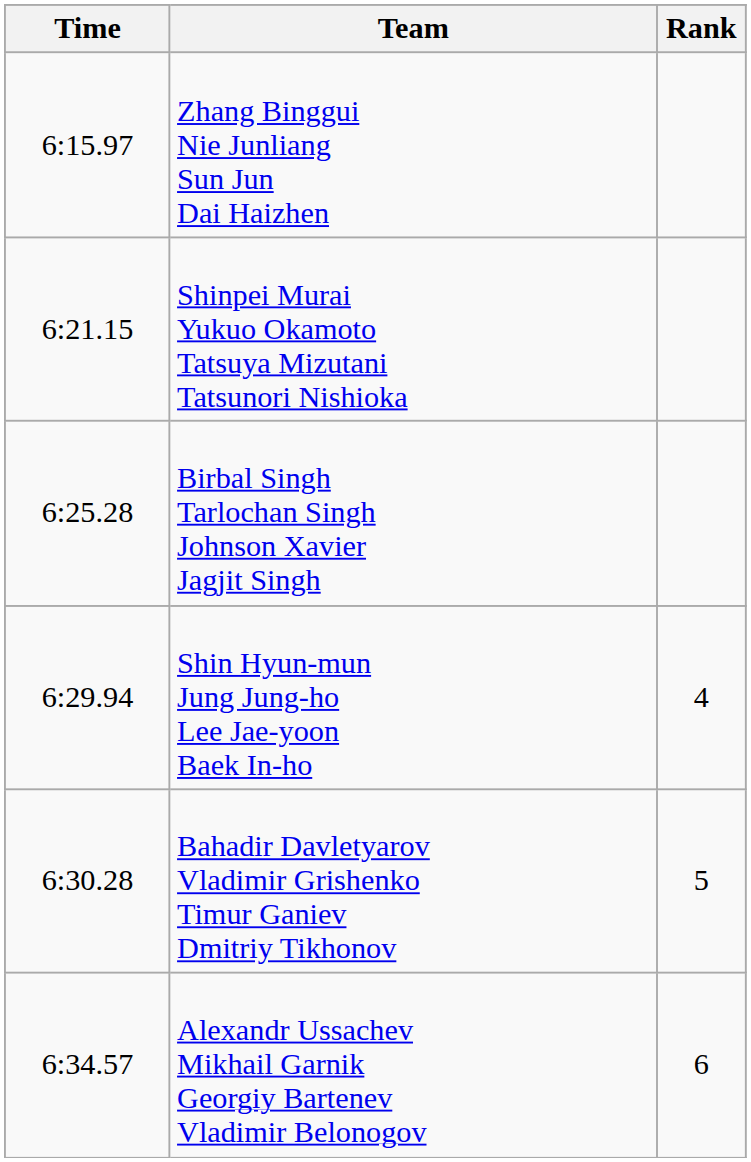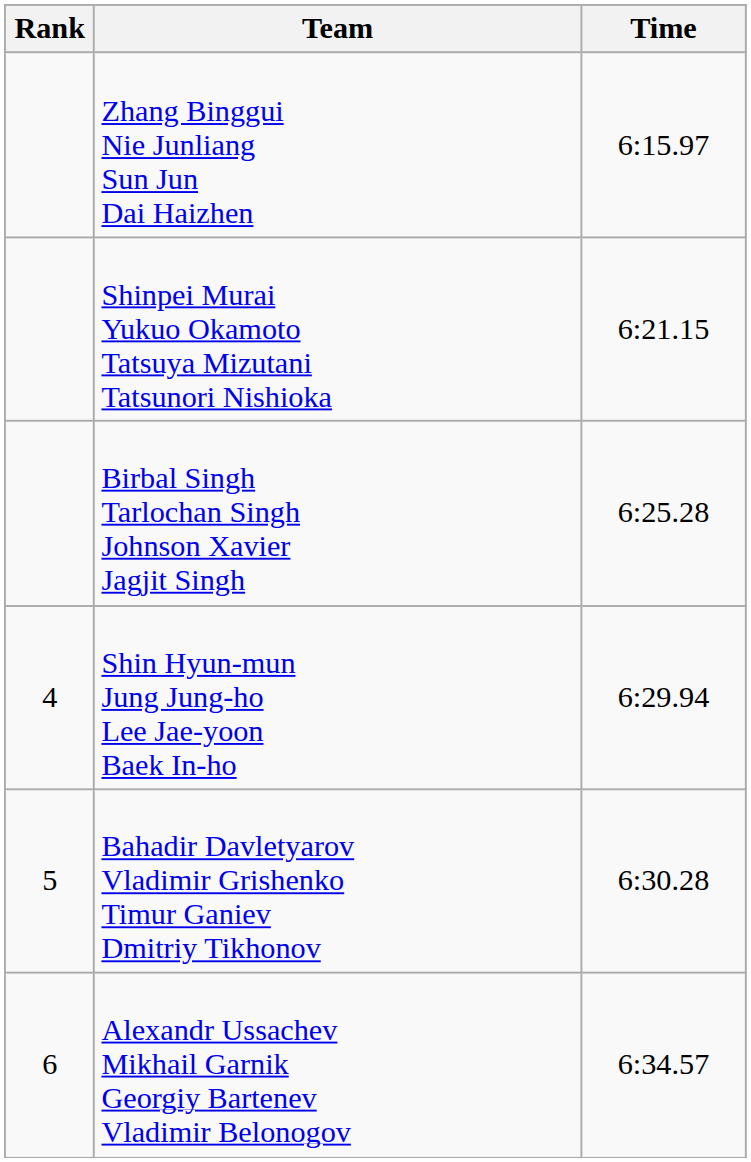 <table class=wikitable style="text-align:center">
 <tr>
+<th width=40>Rank</th>
+<th width=250>Team</th>
 <th width=80>Time</th>
-<th width=250>Team</th>
-<th width=40>Rank</th>
 </tr>
 <tr>
+<td></td>
+<td align=left><br><a href='#'>Zhang Binggui</a><br><a href='#'>Nie Junliang</a><br><a href='#'>Sun Jun</a><br><a href='#'>Dai Haizhen</a></td>
 <td>6:15.97</td>
-<td align=left><br><a href='#'>Zhang Binggui</a><br><a href='#'>Nie Junliang</a><br><a href='#'>Sun Jun</a><br><a href='#'>Dai Haizhen</a></td>
-<td></td>
 </tr>
 <tr>
+<td></td>
+<td align=left><br><a href='#'>Shinpei Murai</a><br><a href='#'>Yukuo Okamoto</a><br><a href='#'>Tatsuya Mizutani</a><br><a href='#'>Tatsunori Nishioka</a></td>
 <td>6:21.15</td>
-<td align=left><br><a href='#'>Shinpei Murai</a><br><a href='#'>Yukuo Okamoto</a><br><a href='#'>Tatsuya Mizutani</a><br><a href='#'>Tatsunori Nishioka</a></td>
-<td></td>
 </tr>
 <tr>
+<td></td>
+<td align=left><br><a href='#'>Birbal Singh</a><br><a href='#'>Tarlochan Singh</a><br><a href='#'>Johnson Xavier</a><br><a href='#'>Jagjit Singh</a></td>
 <td>6:25.28</td>
-<td align=left><br><a href='#'>Birbal Singh</a><br><a href='#'>Tarlochan Singh</a><br><a href='#'>Johnson Xavier</a><br><a href='#'>Jagjit Singh</a></td>
-<td></td>
 </tr>
 <tr>
+<td>4</td>
+<td align=left><br><a href='#'>Shin Hyun-mun</a><br><a href='#'>Jung Jung-ho</a><br><a href='#'>Lee Jae-yoon</a><br><a href='#'>Baek In-ho</a></td>
 <td>6:29.94</td>
-<td align=left><br><a href='#'>Shin Hyun-mun</a><br><a href='#'>Jung Jung-ho</a><br><a href='#'>Lee Jae-yoon</a><br><a href='#'>Baek In-ho</a></td>
-<td>4</td>
 </tr>
 <tr>
+<td>5</td>
+<td align=left><br><a href='#'>Bahadir Davletyarov</a><br><a href='#'>Vladimir Grishenko</a><br><a href='#'>Timur Ganiev</a><br><a href='#'>Dmitriy Tikhonov</a></td>
 <td>6:30.28</td>
-<td align=left><br><a href='#'>Bahadir Davletyarov</a><br><a href='#'>Vladimir Grishenko</a><br><a href='#'>Timur Ganiev</a><br><a href='#'>Dmitriy Tikhonov</a></td>
-<td>5</td>
 </tr>
 <tr>
+<td>6</td>
+<td align=left><br><a href='#'>Alexandr Ussachev</a><br><a href='#'>Mikhail Garnik</a><br><a href='#'>Georgiy Bartenev</a><br><a href='#'>Vladimir Belonogov</a></td>
 <td>6:34.57</td>
-<td align=left><br><a href='#'>Alexandr Ussachev</a><br><a href='#'>Mikhail Garnik</a><br><a href='#'>Georgiy Bartenev</a><br><a href='#'>Vladimir Belonogov</a></td>
-<td>6</td>
 </tr>
 </table>
